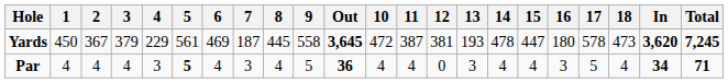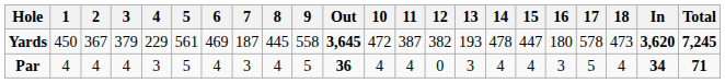 <table class="wikitable" style="text-align:center">
 <tr>
 <th>Hole</th>
 <th>1</th>
 <th>2</th>
 <th>3</th>
 <th>4</th>
 <th>5</th>
 <th>6</th>
 <th>7</th>
 <th>8</th>
 <th>9</th>
 <th>Out</th>
 <th>10</th>
 <th>11</th>
 <th>12</th>
 <th>13</th>
 <th>14</th>
 <th>15</th>
 <th>16</th>
 <th>17</th>
 <th>18</th>
 <th>In</th>
 <th>Total</th>
 </tr>
 <tr>
 <td><strong>Yards</strong></td>
 <td>450</td>
 <td>367</td>
 <td>379</td>
 <td>229</td>
 <td>561</td>
 <td>469</td>
 <td>187</td>
 <td>445</td>
 <td>558</td>
 <td><strong>3,645</strong></td>
 <td>472</td>
 <td>387</td>
-<td>381</td>
+<td>382</td>
 <td>193</td>
 <td>478</td>
 <td>447</td>
 <td>180</td>
 <td>578</td>
 <td>473</td>
 <td><strong>3,620</strong></td>
 <td><strong>7,245</strong></td>
 </tr>
 <tr>
 <td><strong>Par</strong></td>
 <td>4</td>
 <td>4</td>
 <td>4</td>
 <td>3</td>
-<td><strong>5</strong></td>
+<td>5</td>
 <td>4</td>
 <td>3</td>
 <td>4</td>
 <td>5</td>
 <td><strong>36</strong></td>
 <td>4</td>
 <td>4</td>
 <td>0</td>
 <td>3</td>
 <td>4</td>
 <td>4</td>
 <td>3</td>
 <td>5</td>
 <td>4</td>
 <td><strong>34</strong></td>
 <td><strong>71</strong></td>
 </tr>
 </table>
